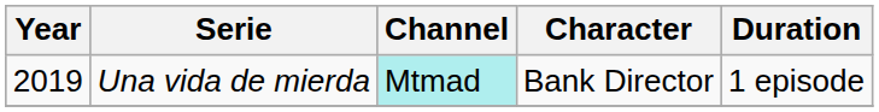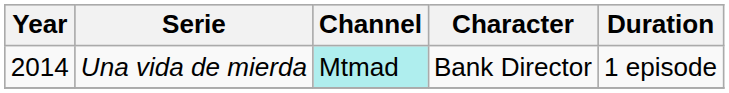 <table class="wikitable">
 <tr>
 <th>Year</th>
 <th>Serie</th>
 <th>Channel</th>
 <th>Character</th>
 <th>Duration</th>
 </tr>
 <tr>
-<td>2019</td>
+<td>2014</td>
 <td><em>Una vida de mierda</em></td>
 <td style="background: paleturquoise;">Mtmad</td>
 <td>Bank Director</td>
 <td>1 episode</td>
 </tr>
 <tr>
 </tr>
 </table>
